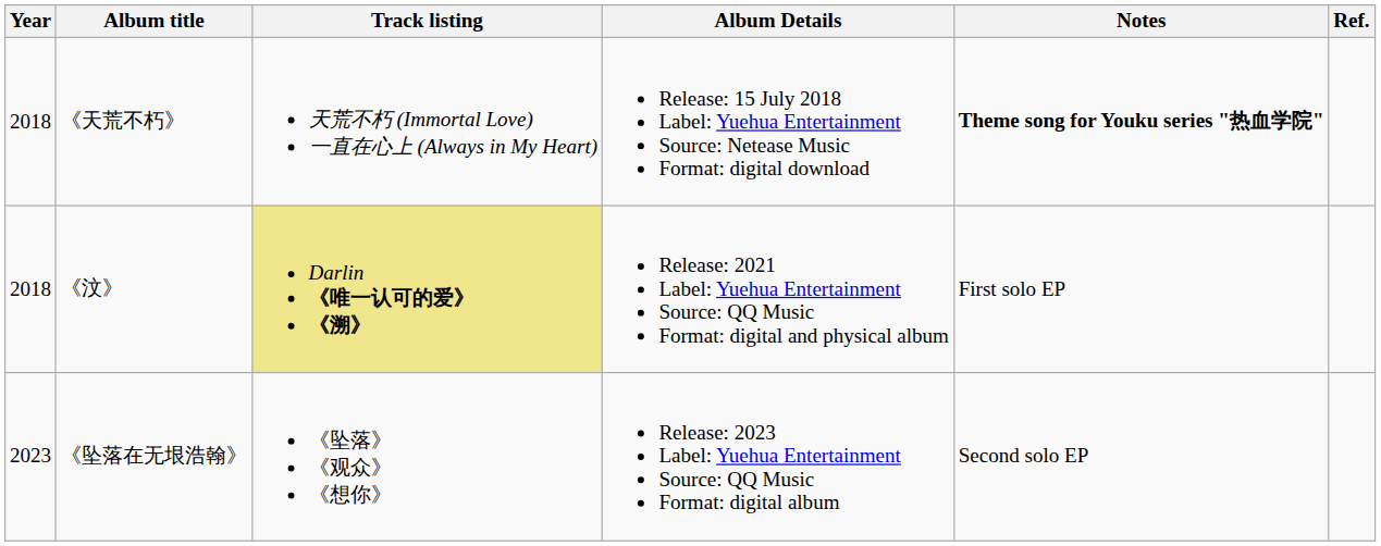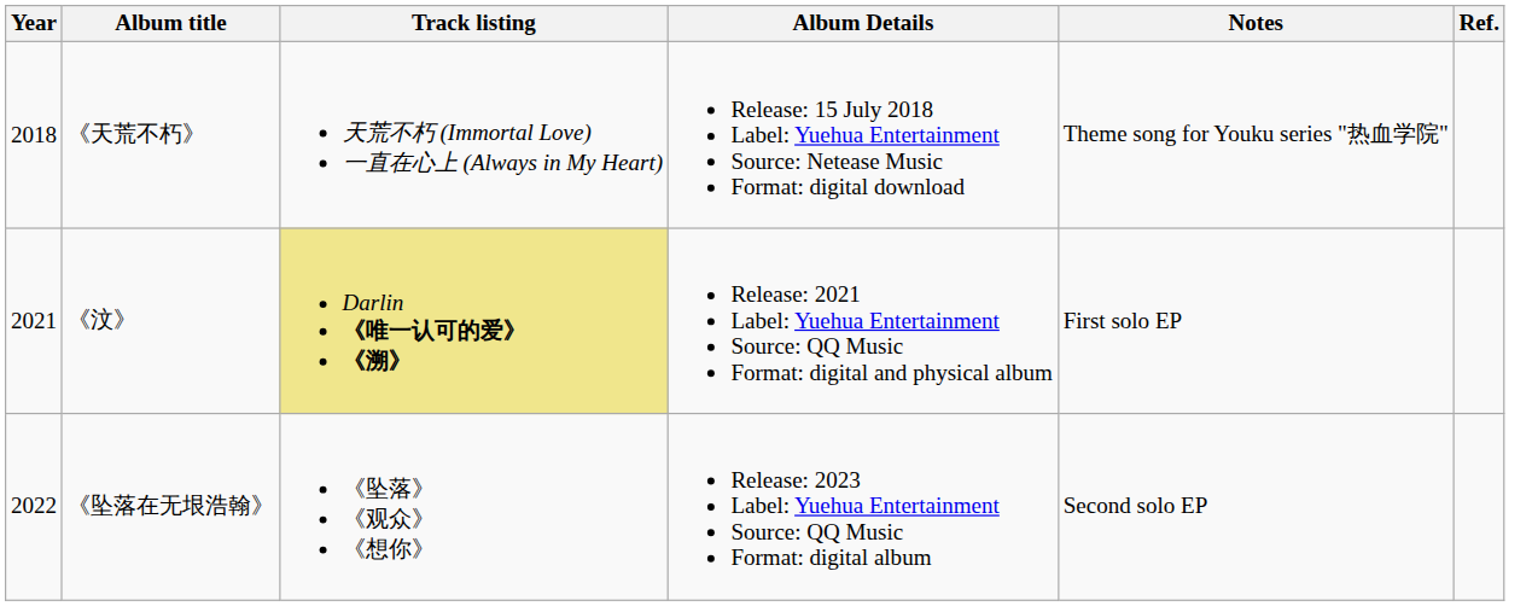 <table class="wikitable sortable">
 <tr>
 <th>Year</th>
 <th>Album title</th>
 <th>Track listing</th>
 <th>Album Details</th>
 <th class="unsortable">Notes</th>
 <th>Ref.</th>
 </tr>
 <tr>
 <td rowspan=1>2018</td>
 <td>《天荒不朽》</td>
 <td><br><ul><li><em>天荒不朽 (Immortal Love)</em></li><li><em>一直在心上 (Always in My Heart)</em></li></ul></td>
 <td><br><ul><li>Release: 15 July 2018</li><li>Label: <a href='#'>Yuehua Entertainment</a></li><li>Source: Netease Music</li><li>Format: digital download</li></ul></td>
-<td><strong>Theme song for Youku series "热血学院"</strong></td>
+<td>Theme song for Youku series "热血学院"</td>
 <td></td>
 </tr>
 <tr>
-<td rowspan=1>2018</td>
+<td rowspan=1>2021</td>
 <td>《汶》</td>
 <td style="background: khaki;"><br><ul><li><em>Darlin<strong></li><li></em>《唯一认可的爱》<em></li><li></em>《溯》<em></li></ul></td>
 <td><br><ul><li>Release: 2021</li><li>Label: <a href='#'>Yuehua Entertainment</a></li><li>Source: QQ Music</li><li>Format: digital and physical album</li></ul></td>
 <td>First solo EP</td>
 <td></td>
 </tr>
 <tr>
-<td>2023</td>
+<td>2022</td>
 <td>《坠落在无垠浩翰》</td>
 <td><br><ul><li></em>《坠落》<em></li><li></em>《观众》<em></li><li></em>《想你》<em></li></ul></td>
 <td><br><ul><li>Release: 2023</li><li>Label: <a href='#'>Yuehua Entertainment</a></li><li>Source: QQ Music</li><li>Format: digital album</li></ul></td>
 <td>Second solo EP</td>
 </tr>
 </table>
